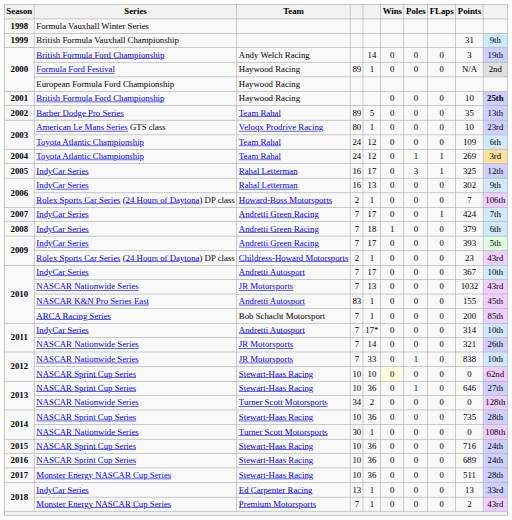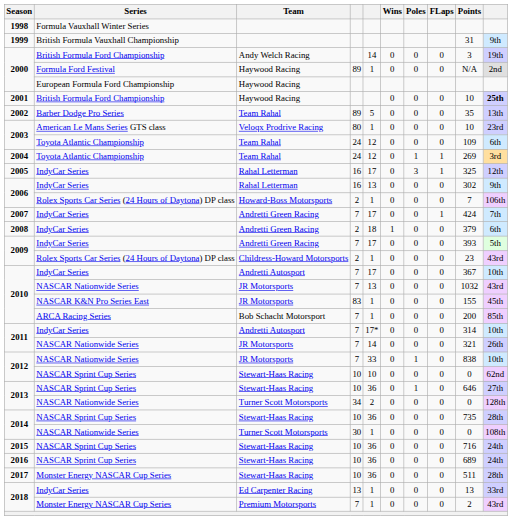 <table class="wikitable" style="text-align:center; font-size:90%;">
 <tr>
 <th scope="col">Season</th>
 <th scope="col">Series</th>
 <th scope="col">Team</th>
 <th scope="col"></th>
 <th scope="col"></th>
 <th scope="col">Wins</th>
 <th scope="col">Poles</th>
 <th scope="col">FLaps</th>
 <th scope="col">Points</th>
 <th scope="col"></th>
 </tr>
 <tr>
 <td><strong>1998</strong></td>
 <td style="text-align:left;">Formula Vauxhall Winter Series</td>
 <td></td>
 <td></td>
 <td></td>
 <td></td>
 <td></td>
 <td></td>
 <td></td>
 <td></td>
 </tr>
 <tr>
 <td><strong>1999</strong></td>
 <td style="text-align:left;">British Formula Vauxhall Championship</td>
 <td></td>
 <td></td>
 <td></td>
 <td></td>
 <td></td>
 <td></td>
 <td>31</td>
 <td style="background:#cfeaff;">9th</td>
 </tr>
 <tr>
 <td rowspan="3"><strong>2000</strong></td>
 <td style="text-align:left;"><a href='#'>British Formula Ford Championship</a></td>
 <td style="text-align:left;">Andy Welch Racing</td>
 <td></td>
 <td>14</td>
 <td>0</td>
 <td>0</td>
 <td>0</td>
 <td>3</td>
 <td style="background:#cfcfff;">19th</td>
 </tr>
 <tr>
 <td style="text-align:left;"><a href='#'>Formula Ford Festival</a></td>
 <td style="text-align:left;">Haywood Racing</td>
 <td>89</td>
 <td>1</td>
 <td>0</td>
 <td>0</td>
 <td>0</td>
 <td>N/A</td>
 <td style="background:#DFDFDF;">2nd</td>
 </tr>
 <tr>
 <td style="text-align:left;">European Formula Ford Championship</td>
 <td style="text-align:left;">Haywood Racing</td>
 <td></td>
 <td></td>
 <td></td>
 <td></td>
 <td></td>
 <td></td>
 <td></td>
 </tr>
 <tr>
 <td><strong>2001</strong></td>
 <td style="text-align:left;"><a href='#'>British Formula Ford Championship</a></td>
 <td style="text-align:left;">Haywood Racing</td>
 <td></td>
 <td></td>
 <td>0</td>
 <td>0</td>
 <td>0</td>
 <td>10</td>
 <td style="background:#cfcfff;"><strong>25th</strong></td>
 </tr>
 <tr>
 <td><strong>2002</strong></td>
 <td style="text-align:left;"><a href='#'>Barber Dodge Pro Series</a></td>
 <td style="text-align:left;"><a href='#'>Team Rahal</a></td>
 <td>89</td>
 <td>5</td>
 <td>0</td>
 <td>0</td>
 <td>0</td>
 <td>35</td>
 <td style="background:#cfcfff;">13th</td>
 </tr>
 <tr>
 <td rowspan="2"><strong>2003</strong></td>
 <td style="text-align:left;"><a href='#'>American Le Mans Series</a> GTS class</td>
 <td style="text-align:left;"><a href='#'>Veloqx Prodrive Racing</a></td>
 <td>80</td>
 <td>1</td>
 <td>0</td>
 <td>0</td>
 <td>0</td>
 <td>10</td>
 <td style="background:#cfcfff;">23rd</td>
 </tr>
 <tr>
 <td style="text-align:left;"><a href='#'>Toyota Atlantic Championship</a></td>
 <td style="text-align:left;"><a href='#'>Team Rahal</a></td>
 <td>24</td>
 <td>12</td>
 <td>0</td>
 <td>0</td>
 <td>0</td>
 <td>109</td>
 <td style="background:#cfeaff;">6th</td>
 </tr>
 <tr>
 <td><strong>2004</strong></td>
 <td style="text-align:left;"><a href='#'>Toyota Atlantic Championship</a></td>
 <td style="text-align:left;"><a href='#'>Team Rahal</a></td>
 <td>24</td>
 <td>12</td>
 <td>0</td>
 <td>1</td>
 <td>1</td>
 <td>269</td>
 <td style="background:#ffdf9f;">3rd</td>
 </tr>
 <tr>
 <td><strong>2005</strong></td>
 <td style="text-align:left;"><a href='#'>IndyCar Series</a></td>
 <td style="text-align:left;"><a href='#'>Rahal Letterman</a></td>
 <td>16</td>
 <td>17</td>
 <td>0</td>
 <td>3</td>
 <td>1</td>
 <td>325</td>
 <td style="background:#cfcfff;">12th</td>
 </tr>
 <tr>
 <td rowspan="2"><strong>2006</strong></td>
 <td style="text-align:left;"><a href='#'>IndyCar Series</a></td>
 <td style="text-align:left;"><a href='#'>Rahal Letterman</a></td>
 <td>16</td>
 <td>13</td>
 <td>0</td>
 <td>0</td>
 <td>0</td>
 <td>302</td>
 <td style="background:#cfeaff;">9th</td>
 </tr>
 <tr>
 <td style="text-align:left;"><a href='#'>Rolex Sports Car Series</a> (<a href='#'>24 Hours of Daytona</a>) DP class</td>
 <td style="text-align:left;"><a href='#'>Howard-Boss Motorsports</a></td>
 <td>2</td>
 <td>1</td>
 <td>0</td>
 <td>0</td>
 <td>0</td>
 <td>7</td>
 <td style="background:#efcfff;">106th</td>
 </tr>
 <tr>
 <td><strong>2007</strong></td>
 <td style="text-align:left;"><a href='#'>IndyCar Series</a></td>
 <td style="text-align:left;"><a href='#'>Andretti Green Racing</a></td>
 <td>7</td>
 <td>17</td>
 <td>0</td>
 <td>0</td>
 <td>1</td>
 <td>424</td>
 <td style="background:#cfeaff;">7th</td>
 </tr>
 <tr>
 <td><strong>2008</strong></td>
 <td style="text-align:left;"><a href='#'>IndyCar Series</a></td>
 <td style="text-align:left;"><a href='#'>Andretti Green Racing</a></td>
-<td>7</td>
+<td>2</td>
 <td>18</td>
 <td>1</td>
 <td>0</td>
 <td>0</td>
 <td>379</td>
 <td style="background:#cfeaff;">6th</td>
 </tr>
 <tr>
 <td rowspan="2"><strong>2009</strong></td>
 <td style="text-align:left;"><a href='#'>IndyCar Series</a></td>
 <td style="text-align:left;"><a href='#'>Andretti Green Racing</a></td>
 <td>7</td>
 <td>17</td>
 <td>0</td>
 <td>0</td>
 <td>0</td>
 <td>393</td>
 <td style="background:#dfffdf;">5th</td>
 </tr>
 <tr>
 <td style="text-align:left;" nowrap><a href='#'>Rolex Sports Car Series</a> (<a href='#'>24 Hours of Daytona</a>) DP class</td>
 <td style="text-align:left;"><a href='#'>Childress-Howard Motorsports</a></td>
 <td>2</td>
 <td>1</td>
 <td>0</td>
 <td>0</td>
 <td>0</td>
 <td>23</td>
 <td style="background:#efcfff;">43rd</td>
 </tr>
 <tr>
 <td rowspan="4"><strong>2010</strong></td>
 <td style="text-align:left;"><a href='#'>IndyCar Series</a></td>
 <td style="text-align:left;"><a href='#'>Andretti Autosport</a></td>
 <td>7</td>
 <td>17</td>
 <td>0</td>
 <td>0</td>
 <td>0</td>
 <td>367</td>
 <td style="background:#cfeaff;">10th</td>
 </tr>
 <tr>
 <td style="text-align:left;"><a href='#'>NASCAR Nationwide Series</a></td>
 <td style="text-align:left;"><a href='#'>JR Motorsports</a></td>
 <td>7</td>
 <td>13</td>
 <td>0</td>
 <td>0</td>
 <td>0</td>
 <td>1032</td>
 <td style="background:#efcfff;">43rd</td>
 </tr>
 <tr>
 <td style="text-align:left;"><a href='#'>NASCAR K&N Pro Series East</a></td>
-<td style="text-align:left;"><a href='#'>Andretti Autosport</a></td>
+<td style="text-align:left;"><a href='#'>JR Motorsports</a></td>
 <td>83</td>
 <td>1</td>
 <td>0</td>
 <td>0</td>
 <td>0</td>
 <td>155</td>
 <td style="background:#efcfff;">45th</td>
 </tr>
 <tr>
 <td style="text-align:left;"><a href='#'>ARCA Racing Series</a></td>
 <td style="text-align:left;">Bob Schacht Motorsport</td>
 <td>7</td>
 <td>1</td>
 <td>0</td>
 <td>0</td>
 <td>0</td>
 <td>200</td>
 <td style="background:#efcfff;">85th</td>
 </tr>
 <tr>
 <td rowspan="2"><strong>2011</strong></td>
 <td style="text-align:left;"><a href='#'>IndyCar Series</a></td>
 <td style="text-align:left;"><a href='#'>Andretti Autosport</a></td>
 <td>7</td>
 <td>17*</td>
 <td>0</td>
 <td>0</td>
 <td>0</td>
 <td>314</td>
 <td style="background:#cfeaff;">10th</td>
 </tr>
 <tr>
 <td style="text-align:left;"><a href='#'>NASCAR Nationwide Series</a></td>
 <td style="text-align:left;"><a href='#'>JR Motorsports</a></td>
 <td>7</td>
 <td>14</td>
 <td>0</td>
 <td>0</td>
 <td>0</td>
 <td>321</td>
 <td style="background:#cfcfff;">26th</td>
 </tr>
 <tr>
 <td rowspan="2"><strong>2012</strong></td>
 <td style="text-align:left;"><a href='#'>NASCAR Nationwide Series</a></td>
 <td style="text-align:left;"><a href='#'>JR Motorsports</a></td>
 <td>7</td>
 <td>33</td>
 <td>0</td>
 <td>1</td>
 <td>0</td>
 <td>838</td>
 <td style="background:#cfeaff;">10th</td>
 </tr>
 <tr>
 <td style="text-align:left;"><a href='#'>NASCAR Sprint Cup Series</a></td>
 <td style="text-align:left;"><a href='#'>Stewart-Haas Racing</a></td>
 <td>10</td>
 <td>10</td>
-<td style="background: lightyellow;">0</td>
+<td>0</td>
 <td>0</td>
 <td>0</td>
 <td>0</td>
 <td style="background:#efcfff;">62nd</td>
 </tr>
 <tr>
 <td rowspan="2"><strong>2013</strong></td>
 <td style="text-align:left;"><a href='#'>NASCAR Sprint Cup Series</a></td>
 <td style="text-align:left;"><a href='#'>Stewart-Haas Racing</a></td>
 <td>10</td>
 <td>36</td>
 <td>0</td>
 <td>1</td>
 <td>0</td>
 <td>646</td>
 <td style="background:#cfcfff;">27th</td>
 </tr>
 <tr>
 <td style="text-align:left;"><a href='#'>NASCAR Nationwide Series</a></td>
 <td style="text-align:left;"><a href='#'>Turner Scott Motorsports</a></td>
 <td>34</td>
 <td>2</td>
 <td>0</td>
 <td>0</td>
 <td>0</td>
 <td>0</td>
 <td style="background:#efcfff;">128th</td>
 </tr>
 <tr>
 <td rowspan="2"><strong>2014</strong></td>
 <td style="text-align:left;"><a href='#'>NASCAR Sprint Cup Series</a></td>
 <td style="text-align:left;"><a href='#'>Stewart-Haas Racing</a></td>
 <td>10</td>
 <td>36</td>
 <td>0</td>
 <td>0</td>
 <td>0</td>
 <td>735</td>
 <td style="background:#cfcfff;">28th</td>
 </tr>
 <tr>
 <td style="text-align:left;"><a href='#'>NASCAR Nationwide Series</a></td>
 <td style="text-align:left;"><a href='#'>Turner Scott Motorsports</a></td>
 <td>30</td>
 <td>1</td>
 <td>0</td>
 <td>0</td>
 <td>0</td>
 <td>0</td>
 <td style="background:#efcfff;">108th</td>
 </tr>
 <tr>
 <td><strong>2015</strong></td>
 <td style="text-align:left;"><a href='#'>NASCAR Sprint Cup Series</a></td>
 <td style="text-align:left;"><a href='#'>Stewart-Haas Racing</a></td>
 <td>10</td>
 <td>36</td>
 <td>0</td>
 <td>0</td>
 <td>0</td>
 <td>716</td>
 <td style="background:#cfcfff;">24th</td>
 </tr>
 <tr>
 <td><strong>2016</strong></td>
 <td style="text-align:left;"><a href='#'>NASCAR Sprint Cup Series</a></td>
 <td style="text-align:left;"><a href='#'>Stewart-Haas Racing</a></td>
 <td>10</td>
 <td>36</td>
 <td>0</td>
 <td>0</td>
 <td>0</td>
 <td>689</td>
 <td style="background:#cfcfff;">24th</td>
 </tr>
 <tr>
 <td><strong>2017</strong></td>
 <td style="text-align:left;"><a href='#'>Monster Energy NASCAR Cup Series</a></td>
 <td style="text-align:left;"><a href='#'>Stewart-Haas Racing</a></td>
 <td>10</td>
 <td>36</td>
 <td>0</td>
 <td>0</td>
 <td>0</td>
 <td>511</td>
 <td style="background:#cfcfff;">28th</td>
 </tr>
 <tr>
 <td rowspan="2"><strong>2018</strong></td>
 <td style="text-align:left;"><a href='#'>IndyCar Series</a></td>
 <td style="text-align:left;"><a href='#'>Ed Carpenter Racing</a></td>
 <td>13</td>
 <td>1</td>
 <td>0</td>
 <td>0</td>
 <td>0</td>
 <td>13</td>
 <td style="background:#cfcfff;">33rd</td>
 </tr>
 <tr>
 <td style="text-align:left;"><a href='#'>Monster Energy NASCAR Cup Series</a></td>
 <td style="text-align:left;"><a href='#'>Premium Motorsports</a></td>
 <td>7</td>
 <td>1</td>
 <td>0</td>
 <td>0</td>
 <td>0</td>
 <td>2</td>
 <td style="background:#efcfff;">43rd</td>
 </tr>
 <tr>
 <th colspan="10"></th>
 </tr>
 </table>
